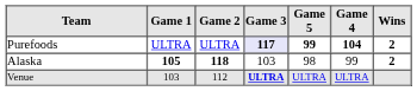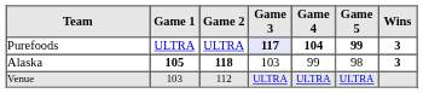 <table border="1" cellspacing="0"  style="width:525px; margin:auto;">
 <tr style="text-align:center; background:#e6e6e6;">
 <th style="text-align:center; width:30%;">Team</th>
 <th width=8%>Game 1</th>
 <th width=8%>Game 2</th>
 <th width=8%>Game 3</th>
+<th width=8%>Game 4</th>
 <th width=8%>Game 5</th>
-<th width=8%>Game 4</th>
 <th width=8%>Wins</th>
 </tr>
 <tr style="text-align:center;">
 <td align=left>Purefoods</td>
 <td><a href='#'>ULTRA</a></td>
 <td><a href='#'>ULTRA</a></td>
 <td style="background: lavender;"><strong>117</strong></td>
+<td><strong>104</strong></td>
 <td><strong>99</strong></td>
-<td><strong>104</strong></td>
-<td><strong>2</strong></td>
+<td><strong>3</strong></td>
 </tr>
 <tr style="text-align:center;">
 <td align=left>Alaska</td>
 <td><strong>105</strong></td>
 <td><strong>118</strong></td>
 <td>103</td>
+<td>99</td>
 <td>98</td>
-<td>99</td>
-<td><strong>2</strong></td>
+<td><strong>3</strong></td>
 </tr>
 <tr style="text-align:center; font-size:85%; background:#e6e6e6;">
 <td align=left>Venue</td>
 <td>103</td>
 <td>112</td>
-<td><strong><a href='#'>ULTRA</a></strong></td>
+<td><a href='#'>ULTRA</a></td>
 <td><a href='#'>ULTRA</a></td>
 <td><a href='#'>ULTRA</a></td>
 <td></td>
 </tr>
 </table>
